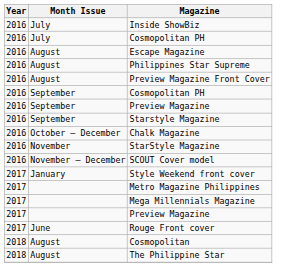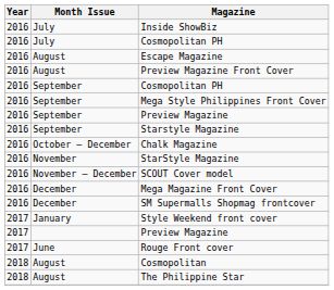 <table class="wikitable">
 <tr>
 <th>Year</th>
 <th>Month Issue</th>
 <th>Magazine</th>
 </tr>
 <tr>
 <td>2016</td>
 <td>July</td>
 <td>Inside ShowBiz</td>
 </tr>
 <tr>
 <td>2016</td>
 <td>July</td>
 <td>Cosmopolitan PH</td>
 </tr>
 <tr>
 <td>2016</td>
 <td>August</td>
 <td>Escape Magazine</td>
 </tr>
 <tr>
 <td>2016</td>
 <td>August</td>
-<td>Philippines Star Supreme</td>
-</tr>
-<tr>
-<td>2016</td>
-<td>August</td>
 <td>Preview Magazine Front Cover</td>
 </tr>
 <tr>
 <td>2016</td>
 <td>September</td>
 <td>Cosmopolitan PH</td>
+</tr>
+<tr>
+<td>2016</td>
+<td>September</td>
+<td>Mega Style Philippines Front Cover</td>
 </tr>
 <tr>
 <td>2016</td>
 <td>September</td>
 <td>Preview Magazine</td>
 </tr>
 <tr>
 <td>2016</td>
 <td>September</td>
 <td>Starstyle Magazine</td>
 </tr>
 <tr>
 <td>2016</td>
 <td>October – December</td>
 <td>Chalk Magazine</td>
 </tr>
 <tr>
 <td>2016</td>
 <td>November</td>
 <td>StarStyle Magazine</td>
 </tr>
 <tr>
 <td>2016</td>
 <td>November – December</td>
 <td>SCOUT Cover model</td>
 </tr>
 <tr>
+<td>2016</td>
+<td>December</td>
+<td>Mega Magazine Front Cover</td>
+</tr>
+<tr>
+<td>2016</td>
+<td>December</td>
+<td>SM Supermalls Shopmag frontcover</td>
+</tr>
+<tr>
 <td>2017</td>
 <td>January</td>
 <td>Style Weekend front cover</td>
-</tr>
-<tr>
-<td>2017</td>
-<td></td>
-<td>Metro Magazine Philippines</td>
-</tr>
-<tr>
-<td>2017</td>
-<td></td>
-<td>Mega Millennials Magazine</td>
 </tr>
 <tr>
 <td>2017</td>
 <td></td>
 <td>Preview Magazine</td>
 </tr>
 <tr>
 <td>2017</td>
 <td>June</td>
 <td>Rouge Front cover</td>
 </tr>
 <tr>
 <td>2018</td>
 <td>August</td>
 <td>Cosmopolitan</td>
 </tr>
 <tr>
 <td>2018</td>
 <td>August</td>
 <td>The Philippine Star</td>
 </tr>
 <tr>
 </tr>
 </table>
